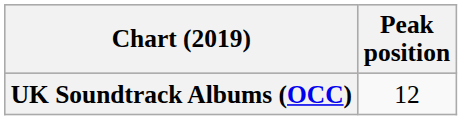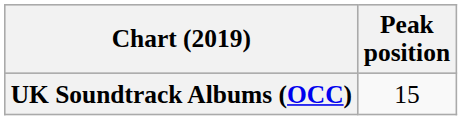 <table class="wikitable sortable plainrowheaders" style="text-align:center">
 <tr>
 <th scope="col">Chart (2019)</th>
 <th scope="col">Peak<br>position</th>
 </tr>
 <tr>
 <th scope="row">UK Soundtrack Albums (<a href='#'>OCC</a>)</th>
-<td>12</td>
+<td>15</td>
 </tr>
 </table>
